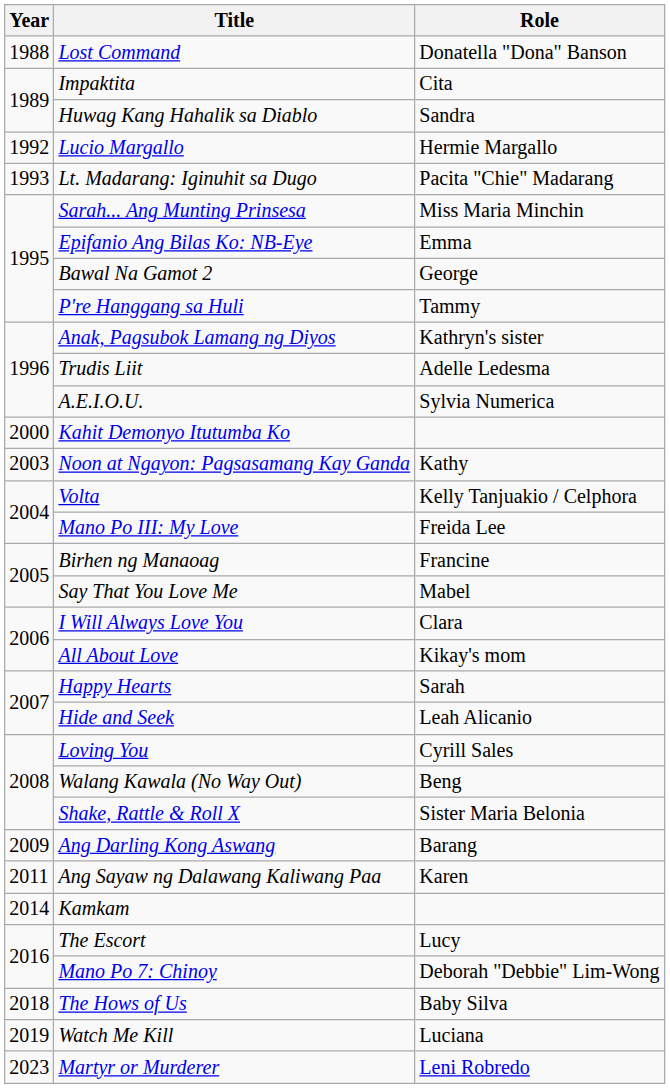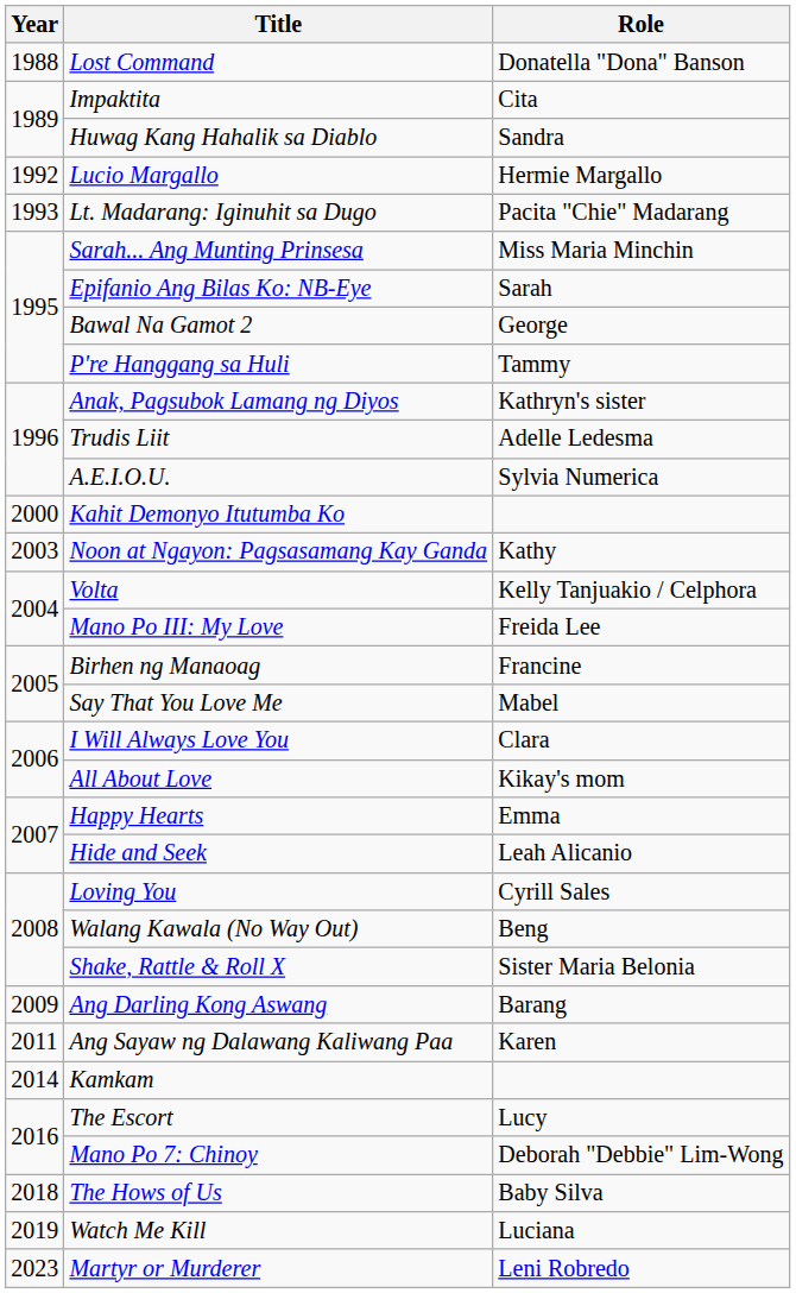 <table class="wikitable">
 <tr>
 <th>Year</th>
 <th>Title</th>
 <th>Role</th>
 </tr>
 <tr>
 <td>1988</td>
 <td><em><a href='#'>Lost Command</a></em></td>
 <td>Donatella "Dona" Banson</td>
 </tr>
 <tr>
 <td rowspan="2">1989</td>
 <td><em>Impaktita</em></td>
 <td>Cita</td>
 </tr>
 <tr>
 <td><em>Huwag Kang Hahalik sa Diablo</em></td>
 <td>Sandra</td>
 </tr>
 <tr>
 <td>1992</td>
 <td><em><a href='#'>Lucio Margallo</a></em></td>
 <td>Hermie Margallo</td>
 </tr>
 <tr>
 <td>1993</td>
 <td><em>Lt. Madarang: Iginuhit sa Dugo</em></td>
 <td>Pacita "Chie" Madarang</td>
 </tr>
 <tr>
 <td rowspan="4">1995</td>
 <td><em><a href='#'>Sarah... Ang Munting Prinsesa</a></em></td>
 <td>Miss Maria Minchin</td>
 </tr>
 <tr>
 <td><em><a href='#'>Epifanio Ang Bilas Ko: NB-Eye</a></em></td>
-<td>Emma</td>
+<td>Sarah</td>
 </tr>
 <tr>
 <td><em>Bawal Na Gamot 2</em></td>
 <td>George</td>
 </tr>
 <tr>
 <td><em><a href='#'>P're Hanggang sa Huli</a></em></td>
 <td>Tammy</td>
 </tr>
 <tr>
 <td rowspan="3">1996</td>
 <td><em><a href='#'>Anak, Pagsubok Lamang ng Diyos</a></em></td>
 <td>Kathryn's sister</td>
 </tr>
 <tr>
 <td><em>Trudis Liit</em></td>
 <td>Adelle Ledesma</td>
 </tr>
 <tr>
 <td><em>A.E.I.O.U.</em></td>
 <td>Sylvia Numerica</td>
 </tr>
 <tr>
 <td>2000</td>
 <td><em><a href='#'>Kahit Demonyo Itutumba Ko</a></em></td>
 <td></td>
 </tr>
 <tr>
 <td>2003</td>
 <td><em><a href='#'>Noon at Ngayon: Pagsasamang Kay Ganda</a></em></td>
 <td>Kathy</td>
 </tr>
 <tr>
 <td rowspan="2">2004</td>
 <td><em><a href='#'>Volta</a> </em></td>
 <td>Kelly Tanjuakio / Celphora</td>
 </tr>
 <tr>
 <td><em><a href='#'>Mano Po III: My Love</a> </em></td>
 <td>Freida Lee</td>
 </tr>
 <tr>
 <td rowspan="2">2005</td>
 <td><em>Birhen ng Manaoag</em></td>
 <td>Francine</td>
 </tr>
 <tr>
 <td><em>Say That You Love Me</em></td>
 <td>Mabel</td>
 </tr>
 <tr>
 <td rowspan="2">2006</td>
 <td><em><a href='#'>I Will Always Love You</a></em></td>
 <td>Clara</td>
 </tr>
 <tr>
 <td><em><a href='#'>All About Love</a></em></td>
 <td>Kikay's mom</td>
 </tr>
 <tr>
 <td rowspan="2">2007</td>
 <td><em><a href='#'> Happy Hearts</a></em></td>
-<td>Sarah</td>
+<td>Emma</td>
 </tr>
 <tr>
 <td><em><a href='#'>Hide and Seek</a></em></td>
 <td>Leah Alicanio</td>
 </tr>
 <tr>
 <td rowspan="3">2008</td>
 <td><em><a href='#'>Loving You</a> </em></td>
 <td>Cyrill Sales</td>
 </tr>
 <tr>
 <td><em>Walang Kawala (No Way Out)</em></td>
 <td>Beng</td>
 </tr>
 <tr>
 <td><em><a href='#'>Shake, Rattle & Roll X</a></em></td>
 <td>Sister Maria Belonia </td>
 </tr>
 <tr>
 <td>2009</td>
 <td><em><a href='#'>Ang Darling Kong Aswang</a></em></td>
 <td>Barang</td>
 </tr>
 <tr>
 <td>2011</td>
 <td><em>Ang Sayaw ng Dalawang Kaliwang Paa</em></td>
 <td>Karen</td>
 </tr>
 <tr>
 <td>2014</td>
 <td><em>Kamkam</em></td>
 <td></td>
 </tr>
 <tr>
 <td rowspan="2">2016</td>
 <td><em>The Escort</em></td>
 <td>Lucy</td>
 </tr>
 <tr>
 <td><em><a href='#'>Mano Po 7: Chinoy</a></em></td>
 <td>Deborah "Debbie" Lim-Wong</td>
 </tr>
 <tr>
 <td>2018</td>
 <td><em><a href='#'>The Hows of Us</a></em></td>
 <td>Baby Silva</td>
 </tr>
 <tr>
 <td>2019</td>
 <td><em>Watch Me Kill</em></td>
 <td>Luciana</td>
 </tr>
 <tr>
 <td>2023</td>
 <td><em><a href='#'>Martyr or Murderer</a></em></td>
 <td><a href='#'>Leni Robredo</a></td>
 </tr>
 </table>
